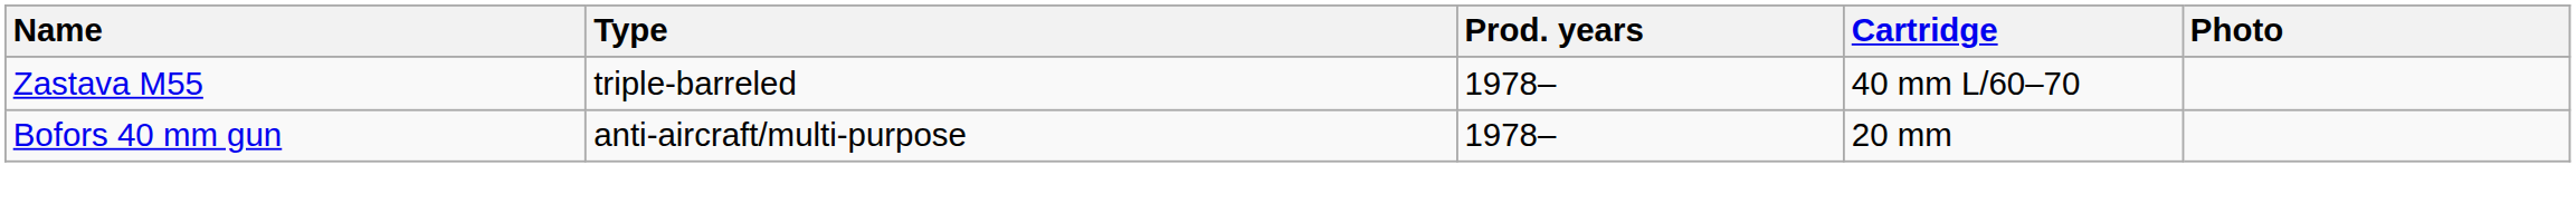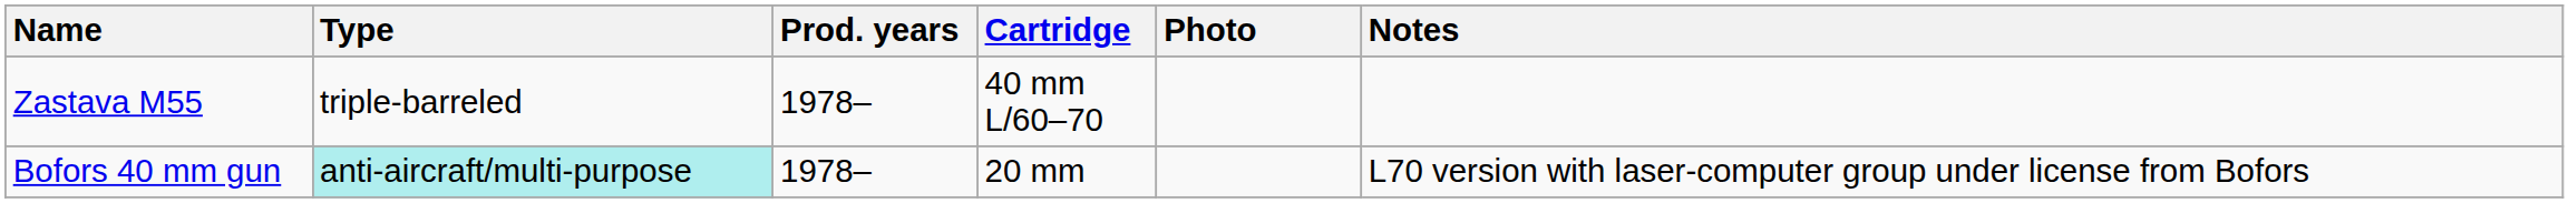 <table class="wikitable">
 <tr>
 <th style="text-align: left; width:12%;">Name</th>
 <th style="text-align: left; width:18%;">Type</th>
 <th style="text-align: left; width:8%;">Prod. years</th>
 <th style="text-align: left; width:7%;"><a href='#'>Cartridge</a></th>
 <th style="text-align: left; width:8%;">Photo</th>
+<th style="text-align: left; width:47%;">Notes</th>
 </tr>
 <tr>
 <td><a href='#'>Zastava M55</a></td>
 <td>triple-barreled</td>
 <td>1978–</td>
 <td>40 mm L/60–70</td>
 <td></td>
+<td></td>
 </tr>
 <tr>
 <td><a href='#'>Bofors 40 mm gun</a></td>
-<td>anti-aircraft/multi-purpose</td>
+<td style="background: paleturquoise;">anti-aircraft/multi-purpose</td>
 <td>1978–</td>
 <td>20 mm</td>
 <td></td>
+<td>L70 version with laser-computer group under license from Bofors </td>
 </tr>
 </table>
